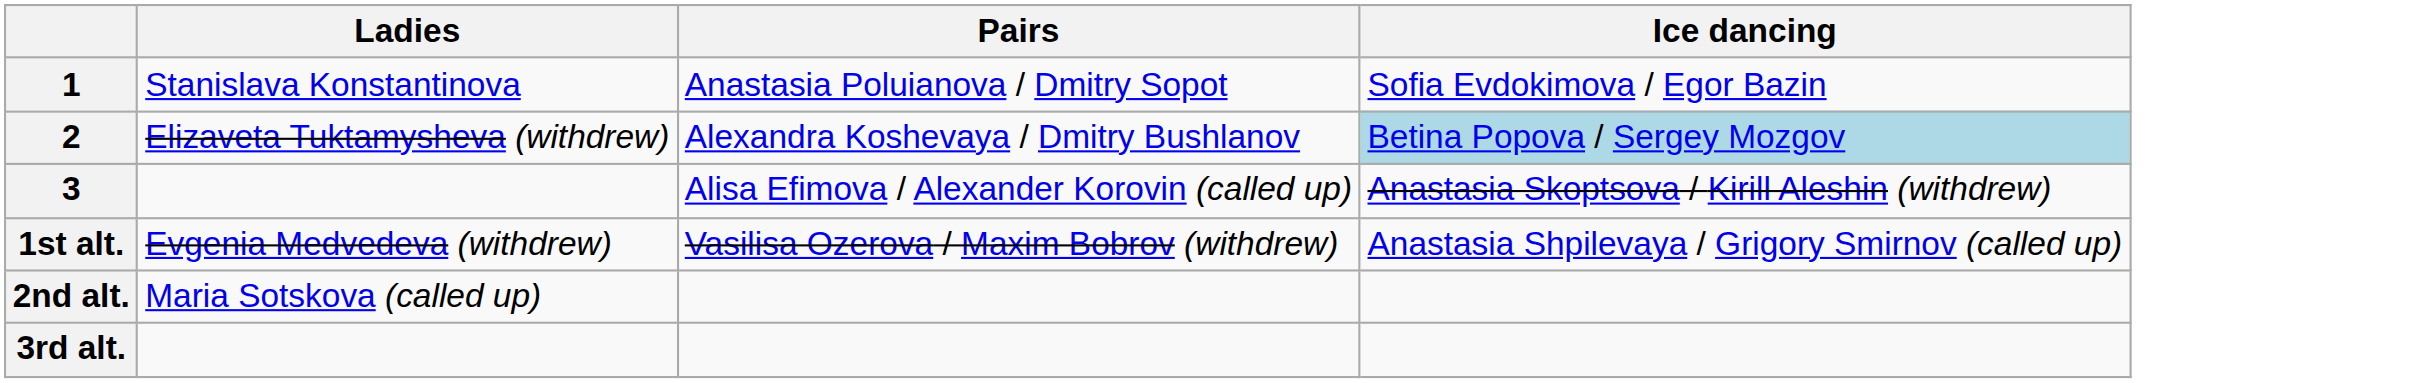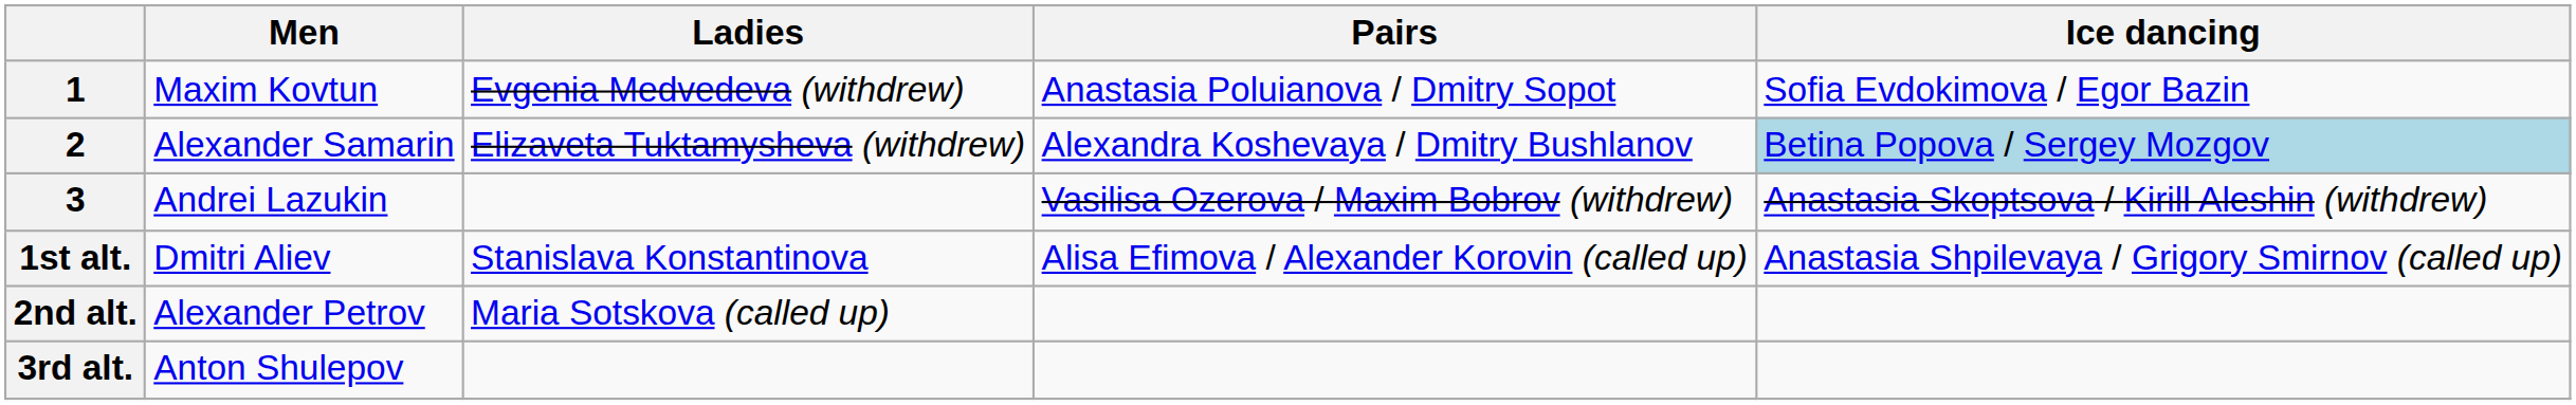 <table class="wikitable">
 <tr>
 <th></th>
+<th>Men</th>
 <th>Ladies</th>
 <th>Pairs</th>
 <th>Ice dancing</th>
 </tr>
 <tr>
 <th>1</th>
-<td><a href='#'>Stanislava Konstantinova</a></td>
+<td><a href='#'>Maxim Kovtun</a></td>
+<td><s><a href='#'>Evgenia Medvedeva</a></s> <em>(withdrew)</em></td>
 <td><a href='#'>Anastasia Poluianova</a> / <a href='#'>Dmitry Sopot</a></td>
 <td><a href='#'>Sofia Evdokimova</a> / <a href='#'>Egor Bazin</a></td>
 </tr>
 <tr>
 <th>2</th>
+<td><a href='#'>Alexander Samarin</a></td>
 <td><s><a href='#'>Elizaveta Tuktamysheva</a></s> <em>(withdrew)</em></td>
 <td><a href='#'>Alexandra Koshevaya</a> / <a href='#'>Dmitry Bushlanov</a></td>
 <td style="background: lightblue;"><a href='#'>Betina Popova</a> / <a href='#'>Sergey Mozgov</a></td>
 </tr>
 <tr>
 <th>3</th>
+<td><a href='#'>Andrei Lazukin</a></td>
 <td></td>
-<td><a href='#'>Alisa Efimova</a> / <a href='#'>Alexander Korovin</a> <em>(called up)</em></td>
+<td><s><a href='#'>Vasilisa Ozerova</a> / <a href='#'>Maxim Bobrov</a></s> <em>(withdrew)</em></td>
 <td><s><a href='#'>Anastasia Skoptsova</a> / <a href='#'>Kirill Aleshin</a></s> <em>(withdrew)</em></td>
 </tr>
 <tr>
 <th>1st alt.</th>
-<td><s><a href='#'>Evgenia Medvedeva</a></s> <em>(withdrew)</em></td>
-<td><s><a href='#'>Vasilisa Ozerova</a> / <a href='#'>Maxim Bobrov</a></s> <em>(withdrew)</em></td>
+<td><a href='#'>Dmitri Aliev</a></td>
+<td><a href='#'>Stanislava Konstantinova</a></td>
+<td><a href='#'>Alisa Efimova</a> / <a href='#'>Alexander Korovin</a> <em>(called up)</em></td>
 <td><a href='#'>Anastasia Shpilevaya</a> / <a href='#'>Grigory Smirnov</a> <em>(called up)</em></td>
 </tr>
 <tr>
 <th>2nd alt.</th>
+<td><a href='#'>Alexander Petrov</a></td>
 <td><a href='#'>Maria Sotskova</a> <em>(called up)</em></td>
 <td></td>
 <td></td>
 </tr>
 <tr>
 <th>3rd alt.</th>
+<td><a href='#'>Anton Shulepov</a></td>
 <td></td>
 <td></td>
 <td></td>
 </tr>
 </table>
